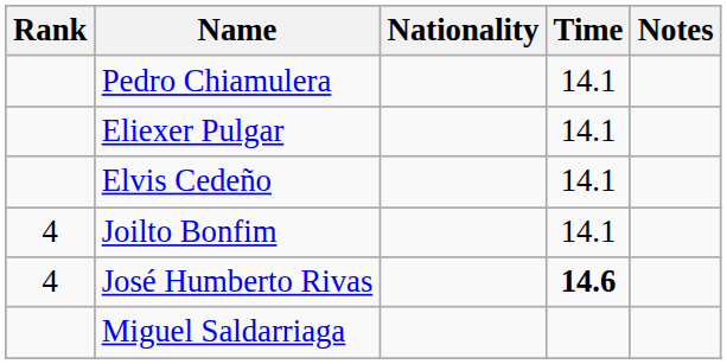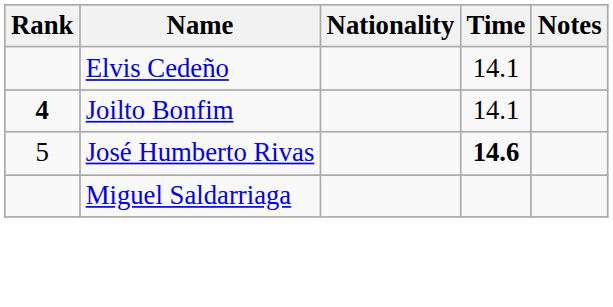 <table class="wikitable sortable" style="text-align:center">
 <tr>
 <th>Rank</th>
 <th>Name</th>
 <th>Nationality</th>
 <th>Time</th>
 <th>Notes</th>
 </tr>
 <tr>
 <td></td>
-<td align=left><a href='#'>Pedro Chiamulera</a></td>
-<td align=left></td>
-<td>14.1</td>
-<td></td>
-</tr>
-<tr>
-<td></td>
-<td align=left><a href='#'>Eliexer Pulgar</a></td>
-<td align=left></td>
-<td>14.1</td>
-<td></td>
-</tr>
-<tr>
-<td></td>
 <td align=left><a href='#'>Elvis Cedeño</a></td>
 <td align=left></td>
 <td>14.1</td>
 <td></td>
 </tr>
 <tr>
-<td>4</td>
+<td><strong>4</strong></td>
 <td align=left><a href='#'>Joilto Bonfim</a></td>
 <td align=left></td>
 <td>14.1</td>
 <td></td>
 </tr>
 <tr>
-<td>4</td>
+<td>5</td>
 <td align=left><a href='#'>José Humberto Rivas</a></td>
 <td align=left></td>
 <td><strong>14.6</strong></td>
 <td></td>
 </tr>
 <tr>
 <td></td>
 <td align=left><a href='#'>Miguel Saldarriaga</a></td>
 <td align=left></td>
 <td></td>
 <td></td>
 </tr>
 </table>
